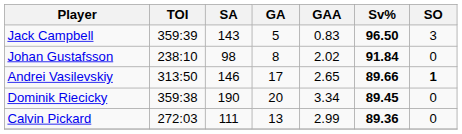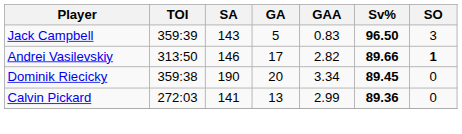 <table class="wikitable sortable" style="text-align:center;">
 <tr>
 <th width="170px">Player</th>
 <th width="60px">TOI</th>
 <th width="50px">SA</th>
 <th width="50px">GA</th>
 <th width="60px">GAA</th>
 <th width="60px">Sv%</th>
 <th width="50px">SO</th>
 </tr>
 <tr>
 <td style="text-align:left;"> <a href='#'>Jack Campbell</a></td>
 <td>359:39</td>
 <td>143</td>
 <td>5</td>
 <td>0.83</td>
 <td><strong>96.50</strong></td>
 <td>3</td>
 </tr>
 <tr>
-<td style="text-align:left;"> <a href='#'>Johan Gustafsson</a></td>
-<td>238:10</td>
-<td>98</td>
-<td>8</td>
-<td>2.02</td>
-<td><strong>91.84</strong></td>
-<td>0</td>
-</tr>
-<tr>
 <td style="text-align:left;"> <a href='#'>Andrei Vasilevskiy</a></td>
 <td>313:50</td>
 <td>146</td>
 <td>17</td>
-<td>2.65</td>
+<td>2.82</td>
 <td><strong>89.66</strong></td>
 <td><strong>1</strong></td>
 </tr>
 <tr>
 <td style="text-align:left;"> <a href='#'>Dominik Riecicky</a></td>
 <td>359:38</td>
 <td>190</td>
 <td>20</td>
 <td>3.34</td>
 <td><strong>89.45</strong></td>
 <td>0</td>
 </tr>
 <tr>
 <td style="text-align:left;"> <a href='#'>Calvin Pickard</a></td>
 <td>272:03</td>
-<td>111</td>
+<td>141</td>
 <td>13</td>
 <td>2.99</td>
 <td><strong>89.36</strong></td>
 <td>0</td>
 </tr>
 <tr>
 </tr>
 </table>
